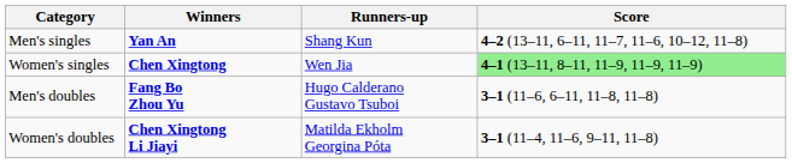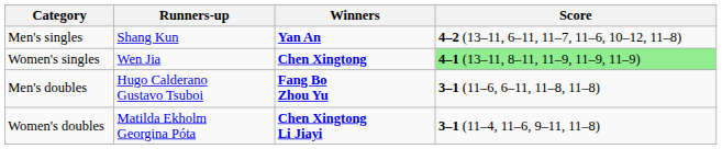 <table class=wikitable style="white-space:nowrap;">
 <tr>
 <th scope="col" style="width: 120px;">Category</th>
+<th scope="col" style="width: 180px;">Runners-up</th>
 <th scope="col" style="width: 180px;">Winners</th>
-<th scope="col" style="width: 180px;">Runners-up</th>
 <th scope="col" style="width: 320px;">Score</th>
 </tr>
 <tr>
 <td>Men's singles</td>
+<td> <a href='#'>Shang Kun</a></td>
 <td> <strong><a href='#'>Yan An</a></strong></td>
-<td> <a href='#'>Shang Kun</a></td>
 <td><strong>4–2</strong> (13–11, 6–11, 11–7, 11–6, 10–12, 11–8)</td>
 </tr>
 <tr>
 <td>Women's singles</td>
+<td> <a href='#'>Wen Jia</a></td>
 <td> <strong><a href='#'>Chen Xingtong</a></strong></td>
-<td> <a href='#'>Wen Jia</a></td>
 <td style="background: lightgreen;"><strong>4–1</strong> (13–11, 8–11, 11–9, 11–9, 11–9)</td>
 </tr>
 <tr>
 <td>Men's doubles</td>
+<td> <a href='#'>Hugo Calderano</a><br> <a href='#'>Gustavo Tsuboi</a></td>
 <td> <strong><a href='#'>Fang Bo</a></strong><br> <strong><a href='#'>Zhou Yu</a></strong></td>
-<td> <a href='#'>Hugo Calderano</a><br> <a href='#'>Gustavo Tsuboi</a></td>
 <td><strong>3–1</strong> (11–6, 6–11, 11–8, 11–8)</td>
 </tr>
 <tr>
 <td>Women's doubles</td>
+<td> <a href='#'>Matilda Ekholm</a><br> <a href='#'>Georgina Póta</a></td>
 <td> <strong><a href='#'>Chen Xingtong</a></strong><br> <strong><a href='#'>Li Jiayi</a></strong></td>
-<td> <a href='#'>Matilda Ekholm</a><br> <a href='#'>Georgina Póta</a></td>
 <td><strong>3–1</strong> (11–4, 11–6, 9–11, 11–8)</td>
 </tr>
 </table>
